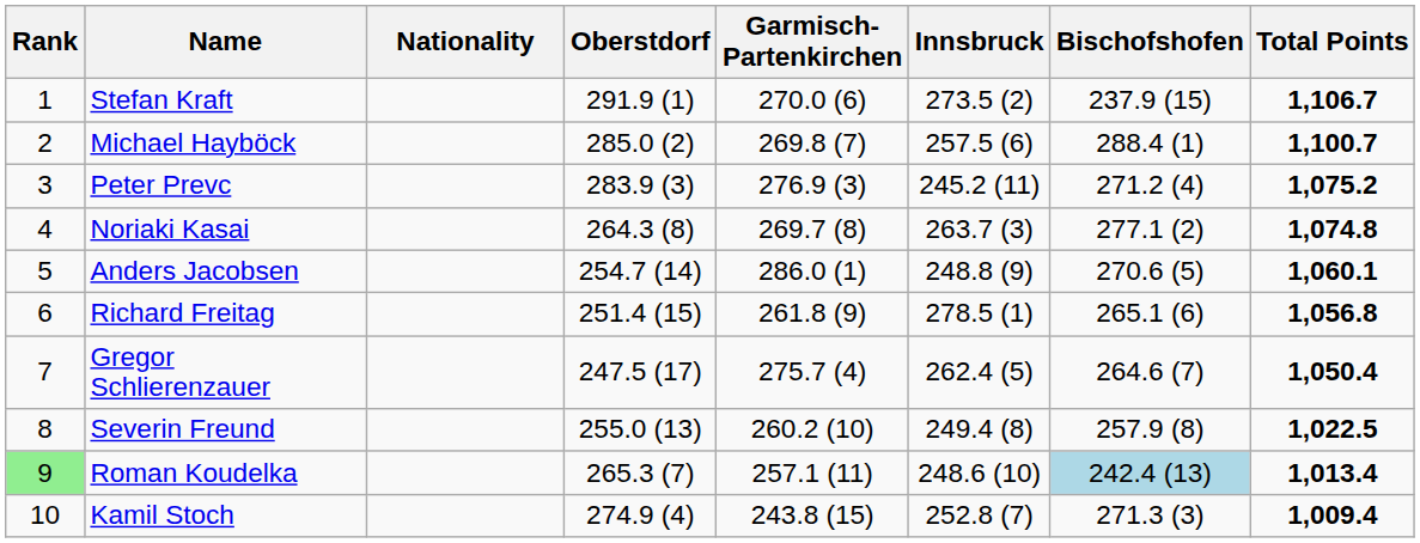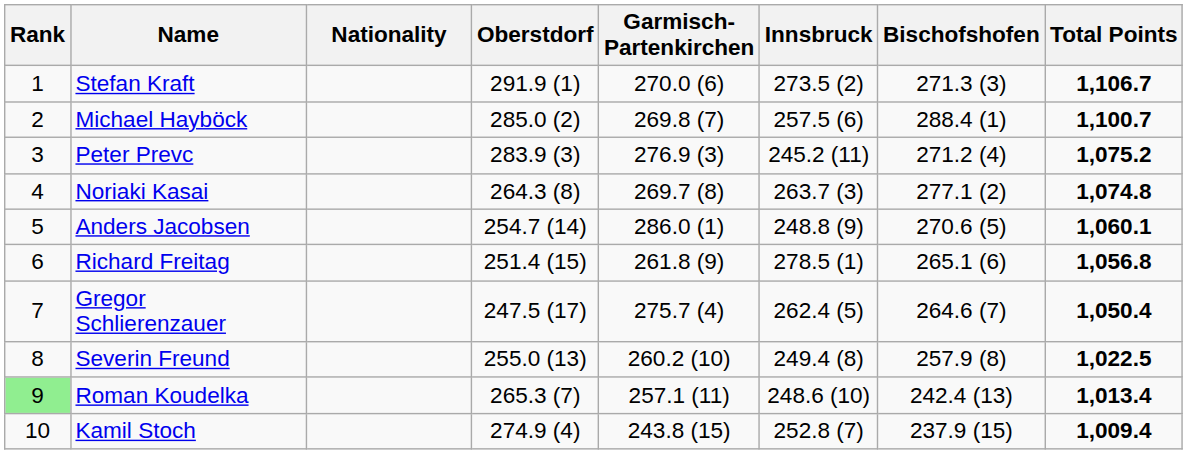 <table class="wikitable sortable">
 <tr>
 <th align=Center>Rank</th>
 <th width=160>Name</th>
 <th width=110>Nationality</th>
 <th>Oberstdorf</th>
 <th>Garmisch-<br>Partenkirchen</th>
 <th>Innsbruck</th>
 <th>Bischofshofen</th>
 <th>Total Points</th>
 </tr>
 <tr>
 <td align=center>1</td>
 <td align=left><a href='#'>Stefan Kraft</a></td>
 <td align=left></td>
 <td align=center>291.9 (1)</td>
 <td align=center>270.0 (6)</td>
 <td align=center>273.5 (2)</td>
-<td align=center>237.9 (15)</td>
+<td align=center>271.3 (3)</td>
 <td align=center><strong>1,106.7</strong></td>
 </tr>
 <tr>
 <td align=center>2</td>
 <td align=left><a href='#'>Michael Hayböck</a></td>
 <td align=left></td>
 <td align=center>285.0 (2)</td>
 <td align=center>269.8 (7)</td>
 <td align=center>257.5 (6)</td>
 <td align=center>288.4 (1)</td>
 <td align=center><strong>1,100.7</strong></td>
 </tr>
 <tr>
 <td align=center>3</td>
 <td align=left><a href='#'>Peter Prevc</a></td>
 <td align=left></td>
 <td align=center>283.9 (3)</td>
 <td align=center>276.9 (3)</td>
 <td align=center>245.2 (11)</td>
 <td align=center>271.2 (4)</td>
 <td align=center><strong>1,075.2</strong></td>
 </tr>
 <tr>
 <td align=center>4</td>
 <td align=left><a href='#'>Noriaki Kasai</a></td>
 <td align=left></td>
 <td align=center>264.3 (8)</td>
 <td align=center>269.7 (8)</td>
 <td align=center>263.7 (3)</td>
 <td align=center>277.1 (2)</td>
 <td align=center><strong>1,074.8</strong></td>
 </tr>
 <tr>
 <td align=center>5</td>
 <td align=left><a href='#'>Anders Jacobsen</a></td>
 <td align=left></td>
 <td align=center>254.7 (14)</td>
 <td align=center>286.0 (1)</td>
 <td align=center>248.8 (9)</td>
 <td align=center>270.6 (5)</td>
 <td align=center><strong>1,060.1</strong></td>
 </tr>
 <tr>
 <td align=center>6</td>
 <td align=left><a href='#'>Richard Freitag</a></td>
 <td align=left></td>
 <td align=center>251.4 (15)</td>
 <td align=center>261.8 (9)</td>
 <td align=center>278.5 (1)</td>
 <td align=center>265.1 (6)</td>
 <td align=center><strong>1,056.8</strong></td>
 </tr>
 <tr>
 <td align=center>7</td>
 <td align=left><a href='#'>Gregor Schlierenzauer</a></td>
 <td align=left></td>
 <td align=center>247.5 (17)</td>
 <td align=center>275.7 (4)</td>
 <td align=center>262.4 (5)</td>
 <td align=center>264.6 (7)</td>
 <td align=center><strong>1,050.4</strong></td>
 </tr>
 <tr>
 <td align=center>8</td>
 <td align=left><a href='#'>Severin Freund</a></td>
 <td align=left></td>
 <td align=center>255.0 (13)</td>
 <td align=center>260.2 (10)</td>
 <td align=center>249.4 (8)</td>
 <td align=center>257.9 (8)</td>
 <td align=center><strong>1,022.5</strong></td>
 </tr>
 <tr>
 <td align=center style="background: lightgreen;">9</td>
 <td align=left><a href='#'>Roman Koudelka</a></td>
 <td align=left></td>
 <td align=center>265.3 (7)</td>
 <td align=center>257.1 (11)</td>
 <td align=center>248.6 (10)</td>
-<td align=center style="background: lightblue;">242.4 (13)</td>
+<td align=center>242.4 (13)</td>
 <td align=center><strong>1,013.4</strong></td>
 </tr>
 <tr>
 <td align=center>10</td>
 <td align=left><a href='#'>Kamil Stoch</a></td>
 <td align=left></td>
 <td align=center>274.9 (4)</td>
 <td align=center>243.8 (15)</td>
 <td align=center>252.8 (7)</td>
-<td align=center>271.3 (3)</td>
+<td align=center>237.9 (15)</td>
 <td align=center><strong>1,009.4</strong></td>
 </tr>
 </table>
